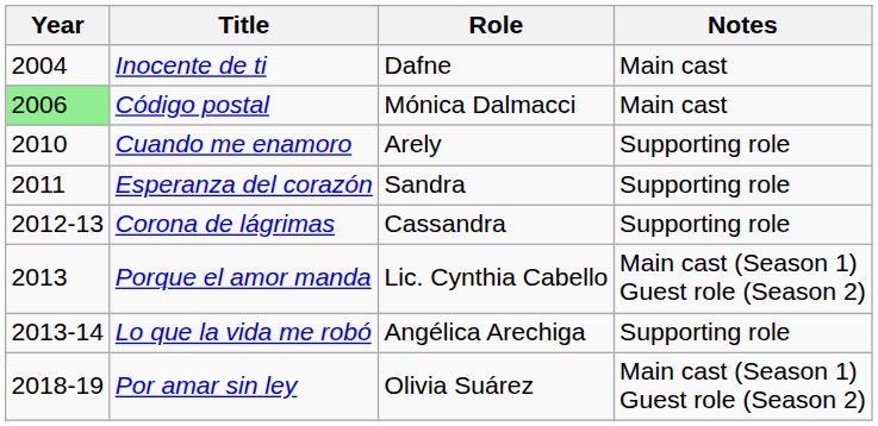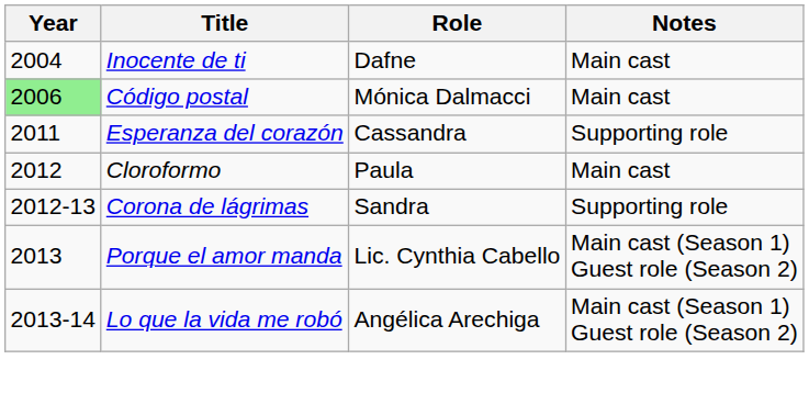 <table class="wikitable">
 <tr>
 <th>Year</th>
 <th>Title</th>
 <th>Role</th>
 <th>Notes</th>
 </tr>
 <tr>
 <td>2004</td>
 <td><em><a href='#'>Inocente de ti</a></em></td>
 <td>Dafne</td>
 <td>Main cast</td>
 </tr>
 <tr>
 <td style="background: lightgreen;">2006</td>
 <td><em><a href='#'>Código postal</a></em></td>
 <td>Mónica Dalmacci</td>
 <td>Main cast</td>
 </tr>
 <tr>
-<td>2010</td>
-<td><em><a href='#'>Cuando me enamoro</a></em></td>
-<td>Arely</td>
+<td>2011</td>
+<td><em><a href='#'>Esperanza del corazón</a></em></td>
+<td>Cassandra</td>
 <td>Supporting role</td>
 </tr>
 <tr>
-<td>2011</td>
-<td><em><a href='#'>Esperanza del corazón</a></em></td>
-<td>Sandra</td>
-<td>Supporting role</td>
+<td>2012</td>
+<td><em>Cloroformo</em></td>
+<td>Paula</td>
+<td>Main cast</td>
 </tr>
 <tr>
 <td>2012-13</td>
 <td><em><a href='#'>Corona de lágrimas</a></em></td>
-<td>Cassandra</td>
+<td>Sandra</td>
 <td>Supporting role</td>
 </tr>
 <tr>
 <td>2013</td>
 <td><em><a href='#'>Porque el amor manda</a></em></td>
 <td>Lic. Cynthia Cabello</td>
 <td>Main cast (Season 1) <br>Guest role (Season 2)</td>
 </tr>
 <tr>
 <td>2013-14</td>
 <td><em><a href='#'>Lo que la vida me robó</a></em></td>
 <td>Angélica Arechiga</td>
-<td>Supporting role</td>
-</tr>
-<tr>
-<td>2018-19</td>
-<td><em><a href='#'>Por amar sin ley</a></em></td>
-<td>Olivia Suárez</td>
 <td>Main cast (Season 1) <br>Guest role (Season 2)</td>
 </tr>
 </table>
